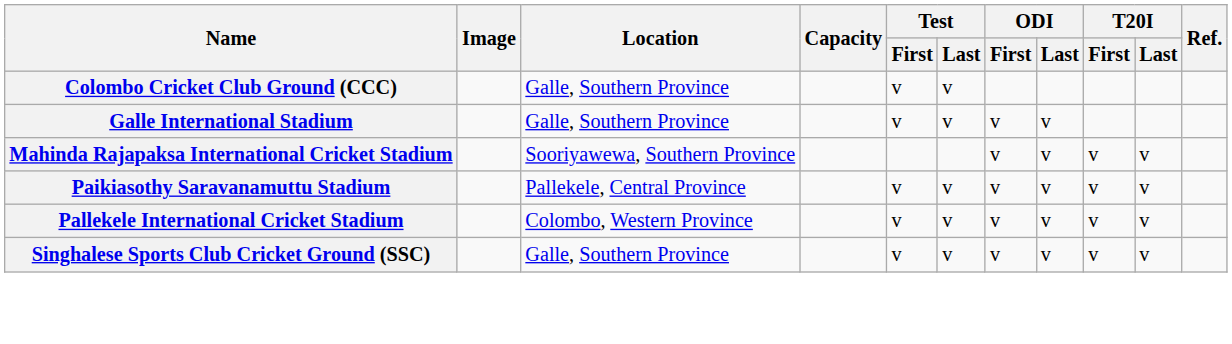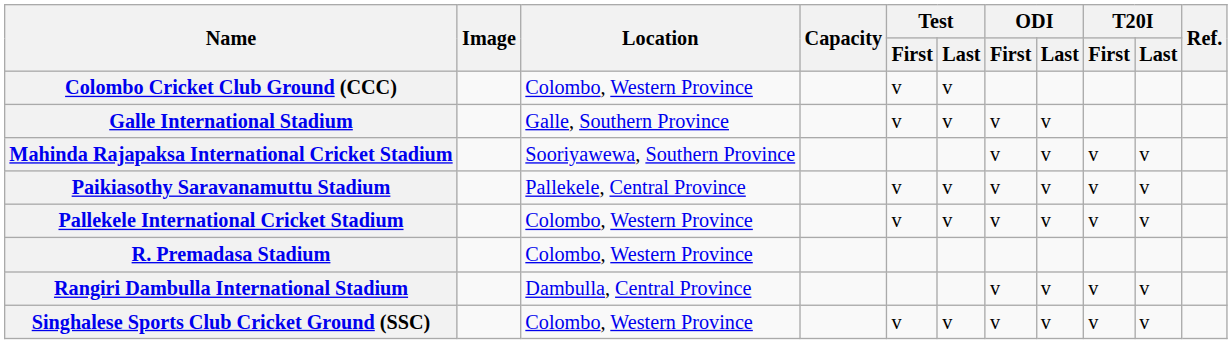 <table class="wikitable sortable collapsible static-row-numbers" style="font-size: 95%">
 <tr>
 <th rowspan="2">Name</th>
 <th rowspan="2" class=unsortable>Image</th>
 <th rowspan="2">Location</th>
 <th rowspan="2">Capacity</th>
 <th colspan="2">Test</th>
 <th colspan="2">ODI</th>
 <th colspan="2">T20I</th>
 <th class=unsortable rowspan="2">Ref.</th>
 </tr>
 <tr>
 <th>First</th>
 <th>Last</th>
 <th>First</th>
 <th>Last</th>
 <th>First</th>
 <th>Last</th>
 </tr>
 <tr>
 <th><a href='#'>Colombo Cricket Club Ground</a> (CCC)</th>
 <td></td>
-<td><a href='#'>Galle</a>, <a href='#'>Southern Province</a></td>
+<td><a href='#'>Colombo</a>, <a href='#'>Western Province</a></td>
 <td></td>
 <td> v  <br> <small></small></td>
 <td> v  <br> <small></small></td>
 <td></td>
 <td></td>
 <td></td>
 <td></td>
 <td></td>
 </tr>
 <tr>
 <th><a href='#'>Galle International Stadium</a></th>
 <td></td>
 <td><a href='#'>Galle</a>, <a href='#'>Southern Province</a></td>
 <td></td>
 <td> v  <br> <small></small></td>
 <td> v  <br> <small></small></td>
 <td> v  <br> <small></small></td>
 <td> v  <br> <small></small></td>
 <td></td>
 <td></td>
 <td></td>
 </tr>
 <tr>
 <th><a href='#'>Mahinda Rajapaksa International Cricket Stadium</a></th>
 <td></td>
 <td><a href='#'>Sooriyawewa</a>, <a href='#'>Southern Province</a></td>
 <td></td>
 <td></td>
 <td></td>
 <td> v  <br> <small></small></td>
 <td> v  <br> <small></small></td>
 <td> v  <br> <small></small></td>
 <td> v  <br> <small></small></td>
 <td></td>
 </tr>
 <tr>
 <th><a href='#'>Paikiasothy Saravanamuttu Stadium</a></th>
 <td></td>
 <td><a href='#'>Pallekele</a>, <a href='#'>Central Province</a></td>
 <td></td>
 <td> v  <br> <small></small></td>
 <td> v  <br> <small></small></td>
 <td> v  <br> <small></small></td>
 <td> v  <br> <small></small></td>
 <td> v  <br> <small></small></td>
 <td> v  <br> <small></small></td>
 <td></td>
 </tr>
 <tr>
 <th><a href='#'>Pallekele International Cricket Stadium</a></th>
 <td></td>
 <td><a href='#'>Colombo</a>, <a href='#'>Western Province</a></td>
 <td></td>
 <td> v  <br> <small></small></td>
 <td> v  <br> <small></small></td>
 <td> v  <br> <small></small></td>
 <td> v  <br> <small></small></td>
 <td> v  <br> <small></small></td>
 <td> v  <br> <small></small></td>
 <td></td>
 </tr>
 <tr>
+<th><a href='#'>R. Premadasa Stadium</a></th>
+<td></td>
+<td><a href='#'>Colombo</a>, <a href='#'>Western Province</a></td>
+<td></td>
+<td> <br> <small></small></td>
+<td> <br> <small></small></td>
+<td> <br> <small></small></td>
+<td> <br> <small></small></td>
+<td> <br> <small></small></td>
+<td> <br> <small></small></td>
+<td></td>
+</tr>
+<tr>
+<th><a href='#'>Rangiri Dambulla International Stadium</a></th>
+<td></td>
+<td><a href='#'>Dambulla</a>, <a href='#'>Central Province</a></td>
+<td></td>
+<td></td>
+<td></td>
+<td> v  <br> <small></small></td>
+<td> v  <br> <small></small></td>
+<td> v  <br> <small></small></td>
+<td> v  <br> <small></small></td>
+<td></td>
+</tr>
+<tr>
 <th><a href='#'>Singhalese Sports Club Cricket Ground</a> (SSC)</th>
 <td></td>
-<td><a href='#'>Galle</a>, <a href='#'>Southern Province</a></td>
+<td><a href='#'>Colombo</a>, <a href='#'>Western Province</a></td>
 <td></td>
 <td> v  <br> <small></small></td>
 <td> v  <br> <small></small></td>
 <td> v  <br> <small></small></td>
 <td> v  <br> <small></small></td>
 <td> v  <br> <small></small></td>
 <td> v  <br> <small></small></td>
 <td></td>
 </tr>
 </table>
